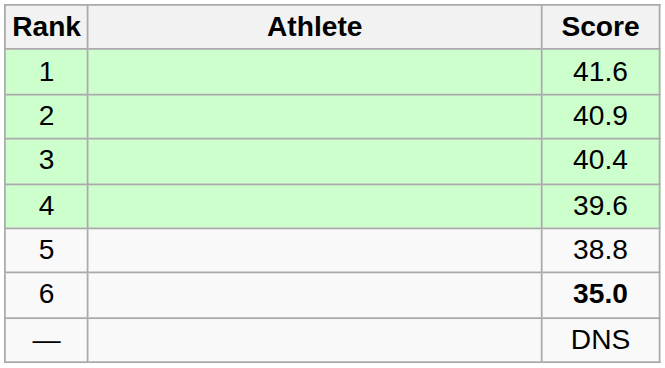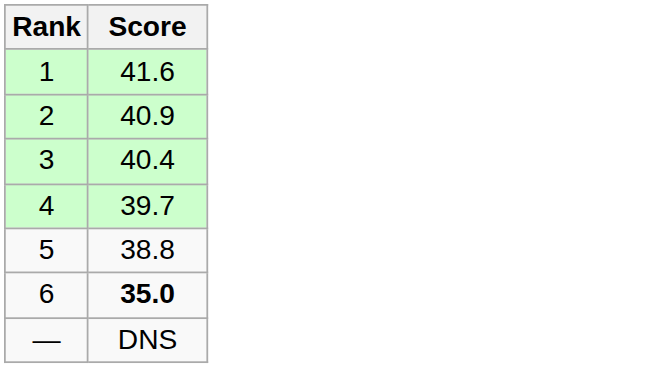 <table class=wikitable style="text-align:center">
 <tr>
 <th width=40>Rank</th>
-<th width=250>Athlete</th>
 <th width=60>Score</th>
 </tr>
 <tr bgcolor="ccffcc">
 <td>1</td>
-<td align=left></td>
 <td>41.6</td>
 </tr>
 <tr bgcolor="ccffcc">
 <td>2</td>
-<td align=left></td>
 <td>40.9</td>
 </tr>
 <tr bgcolor="ccffcc">
 <td>3</td>
-<td align=left></td>
 <td>40.4</td>
 </tr>
 <tr bgcolor="ccffcc">
 <td>4</td>
-<td align=left></td>
-<td>39.6</td>
+<td>39.7</td>
 </tr>
 <tr>
 <td>5</td>
-<td align=left></td>
 <td>38.8</td>
 </tr>
 <tr>
 <td>6</td>
-<td align=left></td>
 <td><strong>35.0</strong></td>
 </tr>
 <tr>
 <td>—</td>
-<td align=left></td>
 <td>DNS</td>
 </tr>
 </table>
